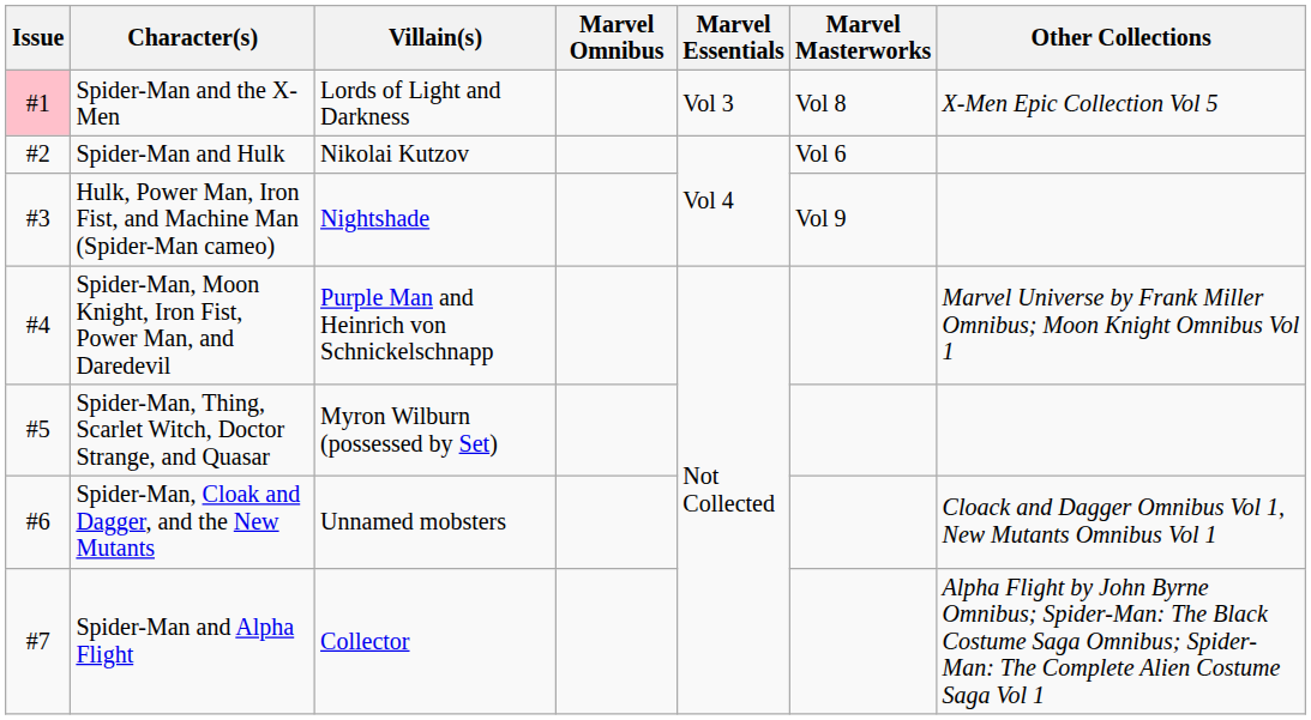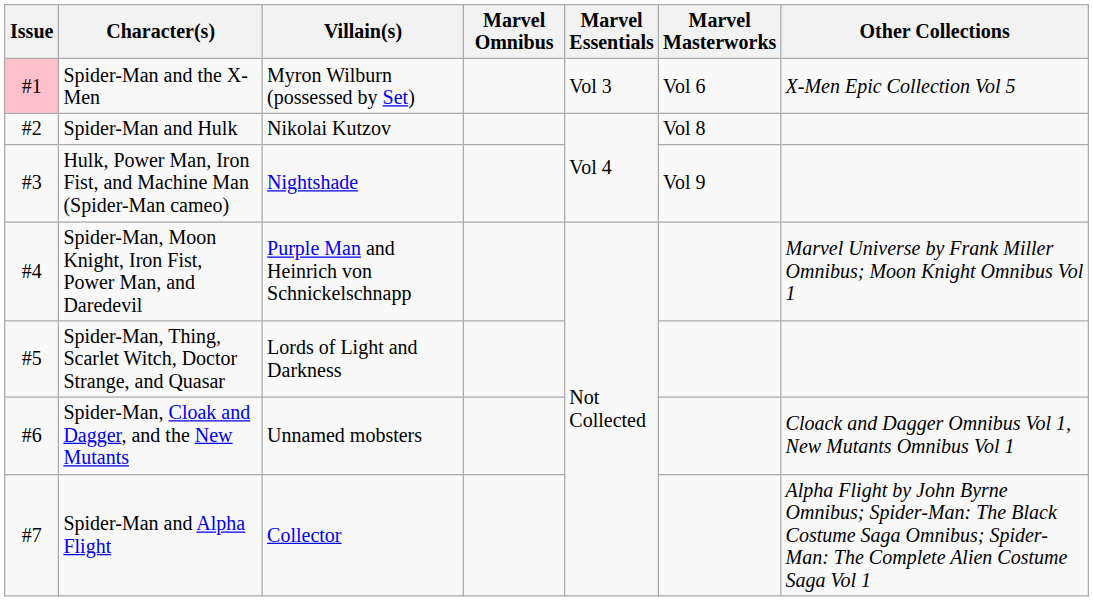 <table class="wikitable">
 <tr>
 <th width=5%>Issue</th>
 <th>Character(s)</th>
 <th>Villain(s)</th>
 <th>Marvel Omnibus</th>
 <th width="5%">Marvel Essentials</th>
 <th width=5%>Marvel Masterworks</th>
 <th>Other Collections</th>
 </tr>
 <tr>
 <td style="background: pink; text-align:center;">#1</td>
 <td>Spider-Man and the X-Men</td>
-<td>Lords of Light and Darkness</td>
+<td>Myron Wilburn (possessed by <a href='#'>Set</a>)</td>
 <td></td>
 <td>Vol 3</td>
-<td>Vol 8</td>
+<td>Vol 6</td>
 <td><em>X-Men Epic Collection Vol 5</em></td>
 </tr>
 <tr>
 <td style="text-align:center;">#2</td>
 <td>Spider-Man and Hulk</td>
 <td>Nikolai Kutzov</td>
 <td></td>
 <td rowspan="2">Vol 4</td>
-<td>Vol 6</td>
+<td>Vol 8</td>
 <td></td>
 </tr>
 <tr>
 <td style="text-align:center;">#3</td>
 <td>Hulk, Power Man, Iron Fist, and Machine Man (Spider-Man cameo)</td>
 <td><a href='#'>Nightshade</a></td>
 <td></td>
 <td>Vol 9</td>
 <td></td>
 </tr>
 <tr>
 <td style="text-align:center;">#4</td>
 <td>Spider-Man, Moon Knight, Iron Fist, Power Man, and Daredevil</td>
 <td><a href='#'>Purple Man</a> and Heinrich von Schnickelschnapp</td>
 <td></td>
 <td rowspan="4">Not Collected</td>
 <td></td>
 <td><em>Marvel Universe by Frank Miller Omnibus; Moon Knight Omnibus Vol 1</em></td>
 </tr>
 <tr>
 <td style="text-align:center;">#5</td>
 <td>Spider-Man, Thing, Scarlet Witch, Doctor Strange, and Quasar</td>
-<td>Myron Wilburn (possessed by <a href='#'>Set</a>)</td>
+<td>Lords of Light and Darkness</td>
 <td></td>
 <td></td>
 <td></td>
 </tr>
 <tr>
 <td style="text-align:center;">#6</td>
 <td>Spider-Man, <a href='#'>Cloak and Dagger</a>, and the <a href='#'>New Mutants</a></td>
 <td>Unnamed mobsters</td>
 <td></td>
 <td></td>
 <td><em>Cloack and Dagger Omnibus Vol 1, New Mutants Omnibus Vol 1</em></td>
 </tr>
 <tr>
 <td style="text-align:center;">#7</td>
 <td>Spider-Man and <a href='#'>Alpha Flight</a></td>
 <td><a href='#'>Collector</a></td>
 <td></td>
 <td></td>
 <td><em>Alpha Flight by John Byrne Omnibus; Spider-Man: The Black Costume Saga Omnibus; Spider-Man: The Complete Alien Costume Saga Vol 1</em></td>
 </tr>
 </table>
